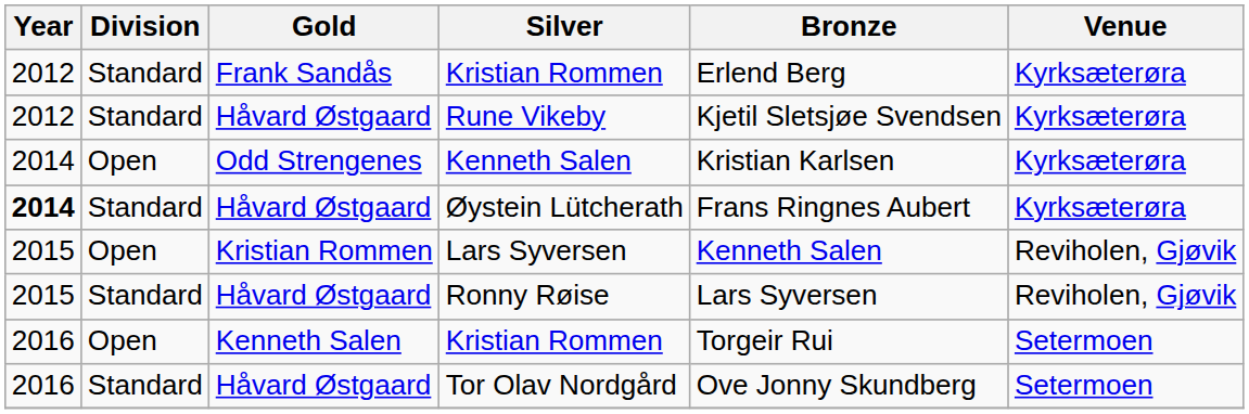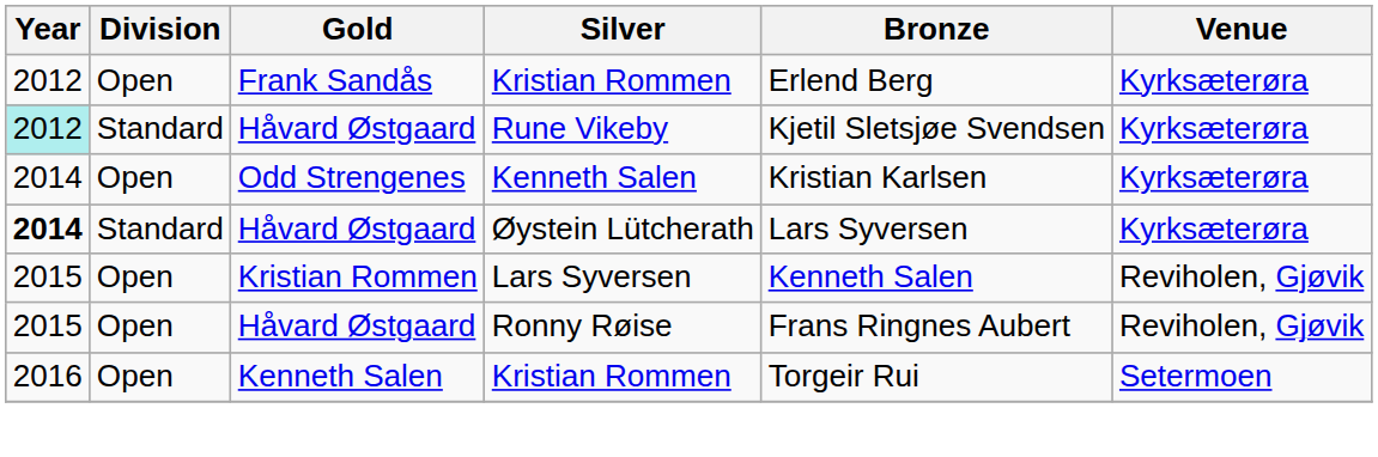 <table class="wikitable sortable" style="text-align: left;">
 <tr>
 <th>Year</th>
 <th>Division</th>
 <th> Gold</th>
 <th> Silver</th>
 <th> Bronze</th>
 <th>Venue</th>
 </tr>
 <tr>
 <td>2012</td>
-<td>Standard</td>
+<td>Open</td>
 <td><a href='#'>Frank Sandås</a></td>
 <td><a href='#'>Kristian Rommen</a></td>
 <td>Erlend Berg</td>
 <td><a href='#'>Kyrksæterøra</a></td>
 </tr>
 <tr>
-<td>2012</td>
+<td style="background: paleturquoise;">2012</td>
 <td>Standard</td>
 <td><a href='#'>Håvard Østgaard</a></td>
 <td><a href='#'>Rune Vikeby</a></td>
 <td>Kjetil Sletsjøe Svendsen</td>
 <td><a href='#'>Kyrksæterøra</a></td>
 </tr>
 <tr>
 <td>2014</td>
 <td>Open</td>
 <td><a href='#'>Odd Strengenes</a></td>
 <td><a href='#'>Kenneth Salen</a></td>
 <td>Kristian Karlsen</td>
 <td><a href='#'>Kyrksæterøra</a></td>
 </tr>
 <tr>
 <td><strong>2014</strong></td>
 <td>Standard</td>
 <td><a href='#'>Håvard Østgaard</a></td>
 <td>Øystein Lütcherath</td>
-<td>Frans Ringnes Aubert</td>
+<td>Lars Syversen</td>
 <td><a href='#'>Kyrksæterøra</a></td>
 </tr>
 <tr>
 <td>2015</td>
 <td>Open</td>
 <td><a href='#'>Kristian Rommen</a></td>
 <td>Lars Syversen</td>
 <td><a href='#'>Kenneth Salen</a></td>
 <td>Reviholen, <a href='#'>Gjøvik</a></td>
 </tr>
 <tr>
 <td>2015</td>
-<td>Standard</td>
+<td>Open</td>
 <td><a href='#'>Håvard Østgaard</a></td>
 <td>Ronny Røise</td>
-<td>Lars Syversen</td>
+<td>Frans Ringnes Aubert</td>
 <td>Reviholen, <a href='#'>Gjøvik</a></td>
 </tr>
 <tr>
 <td>2016</td>
 <td>Open</td>
 <td><a href='#'>Kenneth Salen</a></td>
 <td><a href='#'>Kristian Rommen</a></td>
 <td>Torgeir Rui</td>
 <td><a href='#'>Setermoen</a></td>
 </tr>
 <tr>
-<td>2016</td>
-<td>Standard</td>
-<td><a href='#'>Håvard Østgaard</a></td>
-<td>Tor Olav Nordgård</td>
-<td>Ove Jonny Skundberg</td>
-<td><a href='#'>Setermoen</a></td>
-</tr>
-<tr>
 </tr>
 </table>
